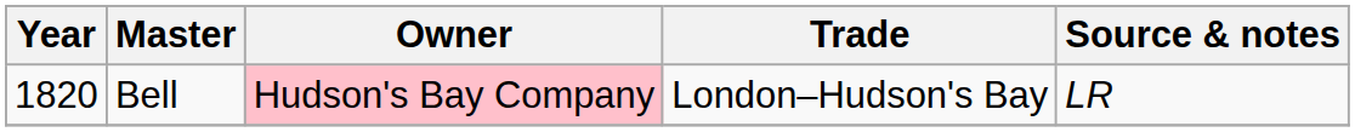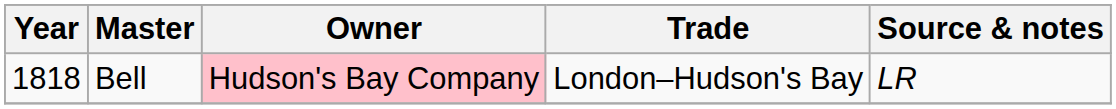 <table class=" wikitable">
 <tr>
 <th>Year</th>
 <th>Master</th>
 <th>Owner</th>
 <th>Trade</th>
 <th>Source & notes</th>
 </tr>
 <tr>
-<td>1820</td>
+<td>1818</td>
 <td>Bell</td>
 <td style="background: pink;">Hudson's Bay Company</td>
 <td>London–Hudson's Bay</td>
 <td><em>LR</em></td>
 </tr>
 <tr>
 </tr>
 </table>
